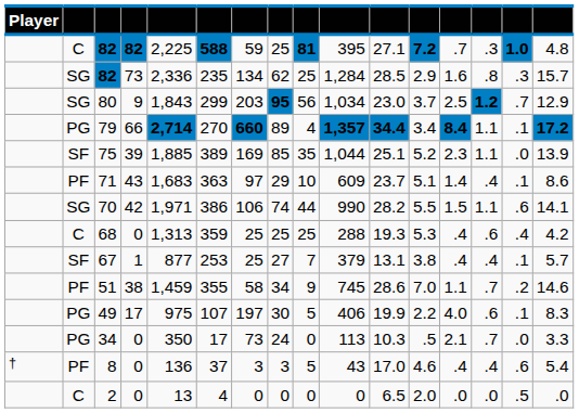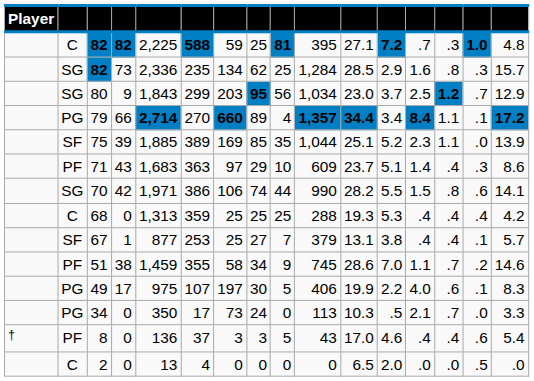 <table class="wikitable sortable" style="font-size: 95%; text-align:right;">
 <tr>
 <th style="background:#010101; color:#FFFFFF; border-top:#007FC5 3px solid; border-bottom:#007FC5 3px solid;">Player</th>
 <th style="background:#010101; color:#FFFFFF; border-top:#007FC5 3px solid; border-bottom:#007FC5 3px solid;"></th>
 <th style="background:#010101; color:#FFFFFF; border-top:#007FC5 3px solid; border-bottom:#007FC5 3px solid;"></th>
 <th style="background:#010101; color:#FFFFFF; border-top:#007FC5 3px solid; border-bottom:#007FC5 3px solid;"></th>
 <th style="background:#010101; color:#FFFFFF; border-top:#007FC5 3px solid; border-bottom:#007FC5 3px solid;"></th>
 <th style="background:#010101; color:#FFFFFF; border-top:#007FC5 3px solid; border-bottom:#007FC5 3px solid;"></th>
 <th style="background:#010101; color:#FFFFFF; border-top:#007FC5 3px solid; border-bottom:#007FC5 3px solid;"></th>
 <th style="background:#010101; color:#FFFFFF; border-top:#007FC5 3px solid; border-bottom:#007FC5 3px solid;"></th>
 <th style="background:#010101; color:#FFFFFF; border-top:#007FC5 3px solid; border-bottom:#007FC5 3px solid;"></th>
 <th style="background:#010101; color:#FFFFFF; border-top:#007FC5 3px solid; border-bottom:#007FC5 3px solid;"></th>
 <th style="background:#010101; color:#FFFFFF; border-top:#007FC5 3px solid; border-bottom:#007FC5 3px solid;"></th>
 <th style="background:#010101; color:#FFFFFF; border-top:#007FC5 3px solid; border-bottom:#007FC5 3px solid;"></th>
 <th style="background:#010101; color:#FFFFFF; border-top:#007FC5 3px solid; border-bottom:#007FC5 3px solid;"></th>
 <th style="background:#010101; color:#FFFFFF; border-top:#007FC5 3px solid; border-bottom:#007FC5 3px solid;"></th>
 <th style="background:#010101; color:#FFFFFF; border-top:#007FC5 3px solid; border-bottom:#007FC5 3px solid;"></th>
 <th style="background:#010101; color:#FFFFFF; border-top:#007FC5 3px solid; border-bottom:#007FC5 3px solid;"></th>
 </tr>
 <tr>
 <td style="text-align:left;"></td>
 <td style="text-align:center;">C</td>
 <td style="background:#007FC5; color:#010101;"><strong>82</strong></td>
 <td style="background:#007FC5; color:#010101;"><strong>82</strong></td>
 <td>2,225</td>
 <td style="background:#007FC5; color:#010101;"><strong>588</strong></td>
 <td>59</td>
 <td>25</td>
 <td style="background:#007FC5; color:#010101;"><strong>81</strong></td>
 <td>395</td>
 <td>27.1</td>
 <td style="background:#007FC5; color:#010101;"><strong>7.2</strong></td>
 <td>.7</td>
 <td>.3</td>
 <td style="background:#007FC5; color:#010101;"><strong>1.0</strong></td>
 <td>4.8</td>
 </tr>
 <tr>
 <td style="text-align:left;"></td>
 <td style="text-align:center;">SG</td>
 <td style="background:#007FC5; color:#010101;"><strong>82</strong></td>
 <td>73</td>
 <td>2,336</td>
 <td>235</td>
 <td>134</td>
 <td>62</td>
 <td>25</td>
 <td>1,284</td>
 <td>28.5</td>
 <td>2.9</td>
 <td>1.6</td>
 <td>.8</td>
 <td>.3</td>
 <td>15.7</td>
 </tr>
 <tr>
 <td style="text-align:left;"></td>
 <td style="text-align:center;">SG</td>
 <td>80</td>
 <td>9</td>
 <td>1,843</td>
 <td>299</td>
 <td>203</td>
 <td style="background:#007FC5; color:#010101;"><strong>95</strong></td>
 <td>56</td>
 <td>1,034</td>
 <td>23.0</td>
 <td>3.7</td>
 <td>2.5</td>
 <td style="background:#007FC5; color:#010101;"><strong>1.2</strong></td>
 <td>.7</td>
 <td>12.9</td>
 </tr>
 <tr>
 <td style="text-align:left;"></td>
 <td style="text-align:center;">PG</td>
 <td>79</td>
 <td>66</td>
 <td style="background:#007FC5; color:#010101;"><strong>2,714</strong></td>
 <td>270</td>
 <td style="background:#007FC5; color:#010101;"><strong>660</strong></td>
 <td>89</td>
 <td>4</td>
 <td style="background:#007FC5; color:#010101;"><strong>1,357</strong></td>
 <td style="background:#007FC5; color:#010101;"><strong>34.4</strong></td>
 <td>3.4</td>
 <td style="background:#007FC5; color:#010101;"><strong>8.4</strong></td>
 <td>1.1</td>
 <td>.1</td>
 <td style="background:#007FC5; color:#010101;"><strong>17.2</strong></td>
 </tr>
 <tr>
 <td style="text-align:left;"></td>
 <td style="text-align:center;">SF</td>
 <td>75</td>
 <td>39</td>
 <td>1,885</td>
 <td>389</td>
 <td>169</td>
 <td>85</td>
 <td>35</td>
 <td>1,044</td>
 <td>25.1</td>
 <td>5.2</td>
 <td>2.3</td>
 <td>1.1</td>
 <td>.0</td>
 <td>13.9</td>
 </tr>
 <tr>
 <td style="text-align:left;"></td>
 <td style="text-align:center;">PF</td>
 <td>71</td>
 <td>43</td>
 <td>1,683</td>
 <td>363</td>
 <td>97</td>
 <td>29</td>
 <td>10</td>
 <td>609</td>
 <td>23.7</td>
 <td>5.1</td>
 <td>1.4</td>
 <td>.4</td>
-<td>.1</td>
+<td>.3</td>
 <td>8.6</td>
 </tr>
 <tr>
 <td style="text-align:left;"></td>
 <td style="text-align:center;">SG</td>
 <td>70</td>
 <td>42</td>
 <td>1,971</td>
 <td>386</td>
 <td>106</td>
 <td>74</td>
 <td>44</td>
 <td>990</td>
 <td>28.2</td>
 <td>5.5</td>
 <td>1.5</td>
-<td>1.1</td>
+<td>.8</td>
 <td>.6</td>
 <td>14.1</td>
 </tr>
 <tr>
 <td style="text-align:left;"></td>
 <td style="text-align:center;">C</td>
 <td>68</td>
 <td>0</td>
 <td>1,313</td>
 <td>359</td>
 <td>25</td>
 <td>25</td>
 <td>25</td>
 <td>288</td>
 <td>19.3</td>
 <td>5.3</td>
 <td>.4</td>
-<td>.6</td>
+<td>.4</td>
 <td>.4</td>
 <td>4.2</td>
 </tr>
 <tr>
 <td style="text-align:left;"></td>
 <td style="text-align:center;">SF</td>
 <td>67</td>
 <td>1</td>
 <td>877</td>
 <td>253</td>
 <td>25</td>
 <td>27</td>
 <td>7</td>
 <td>379</td>
 <td>13.1</td>
 <td>3.8</td>
 <td>.4</td>
 <td>.4</td>
 <td>.1</td>
 <td>5.7</td>
 </tr>
 <tr>
 <td style="text-align:left;"></td>
 <td style="text-align:center;">PF</td>
 <td>51</td>
 <td>38</td>
 <td>1,459</td>
 <td>355</td>
 <td>58</td>
 <td>34</td>
 <td>9</td>
 <td>745</td>
 <td>28.6</td>
 <td>7.0</td>
 <td>1.1</td>
 <td>.7</td>
 <td>.2</td>
 <td>14.6</td>
 </tr>
 <tr>
 <td style="text-align:left;"></td>
 <td style="text-align:center;">PG</td>
 <td>49</td>
 <td>17</td>
 <td>975</td>
 <td>107</td>
 <td>197</td>
 <td>30</td>
 <td>5</td>
 <td>406</td>
 <td>19.9</td>
 <td>2.2</td>
 <td>4.0</td>
 <td>.6</td>
 <td>.1</td>
 <td>8.3</td>
 </tr>
 <tr>
 <td style="text-align:left;"></td>
 <td style="text-align:center;">PG</td>
 <td>34</td>
 <td>0</td>
 <td>350</td>
 <td>17</td>
 <td>73</td>
 <td>24</td>
 <td>0</td>
 <td>113</td>
 <td>10.3</td>
 <td>.5</td>
 <td>2.1</td>
 <td>.7</td>
 <td>.0</td>
 <td>3.3</td>
 </tr>
 <tr>
 <td style="text-align:left;"><sup>†</sup></td>
 <td style="text-align:center;">PF</td>
 <td>8</td>
 <td>0</td>
 <td>136</td>
 <td>37</td>
 <td>3</td>
 <td>3</td>
 <td>5</td>
 <td>43</td>
 <td>17.0</td>
 <td>4.6</td>
 <td>.4</td>
 <td>.4</td>
 <td>.6</td>
 <td>5.4</td>
 </tr>
 <tr>
 <td style="text-align:left;"></td>
 <td style="text-align:center;">C</td>
 <td>2</td>
 <td>0</td>
 <td>13</td>
 <td>4</td>
 <td>0</td>
 <td>0</td>
 <td>0</td>
 <td>0</td>
 <td>6.5</td>
 <td>2.0</td>
 <td>.0</td>
 <td>.0</td>
 <td>.5</td>
 <td>.0</td>
 </tr>
 </table>
